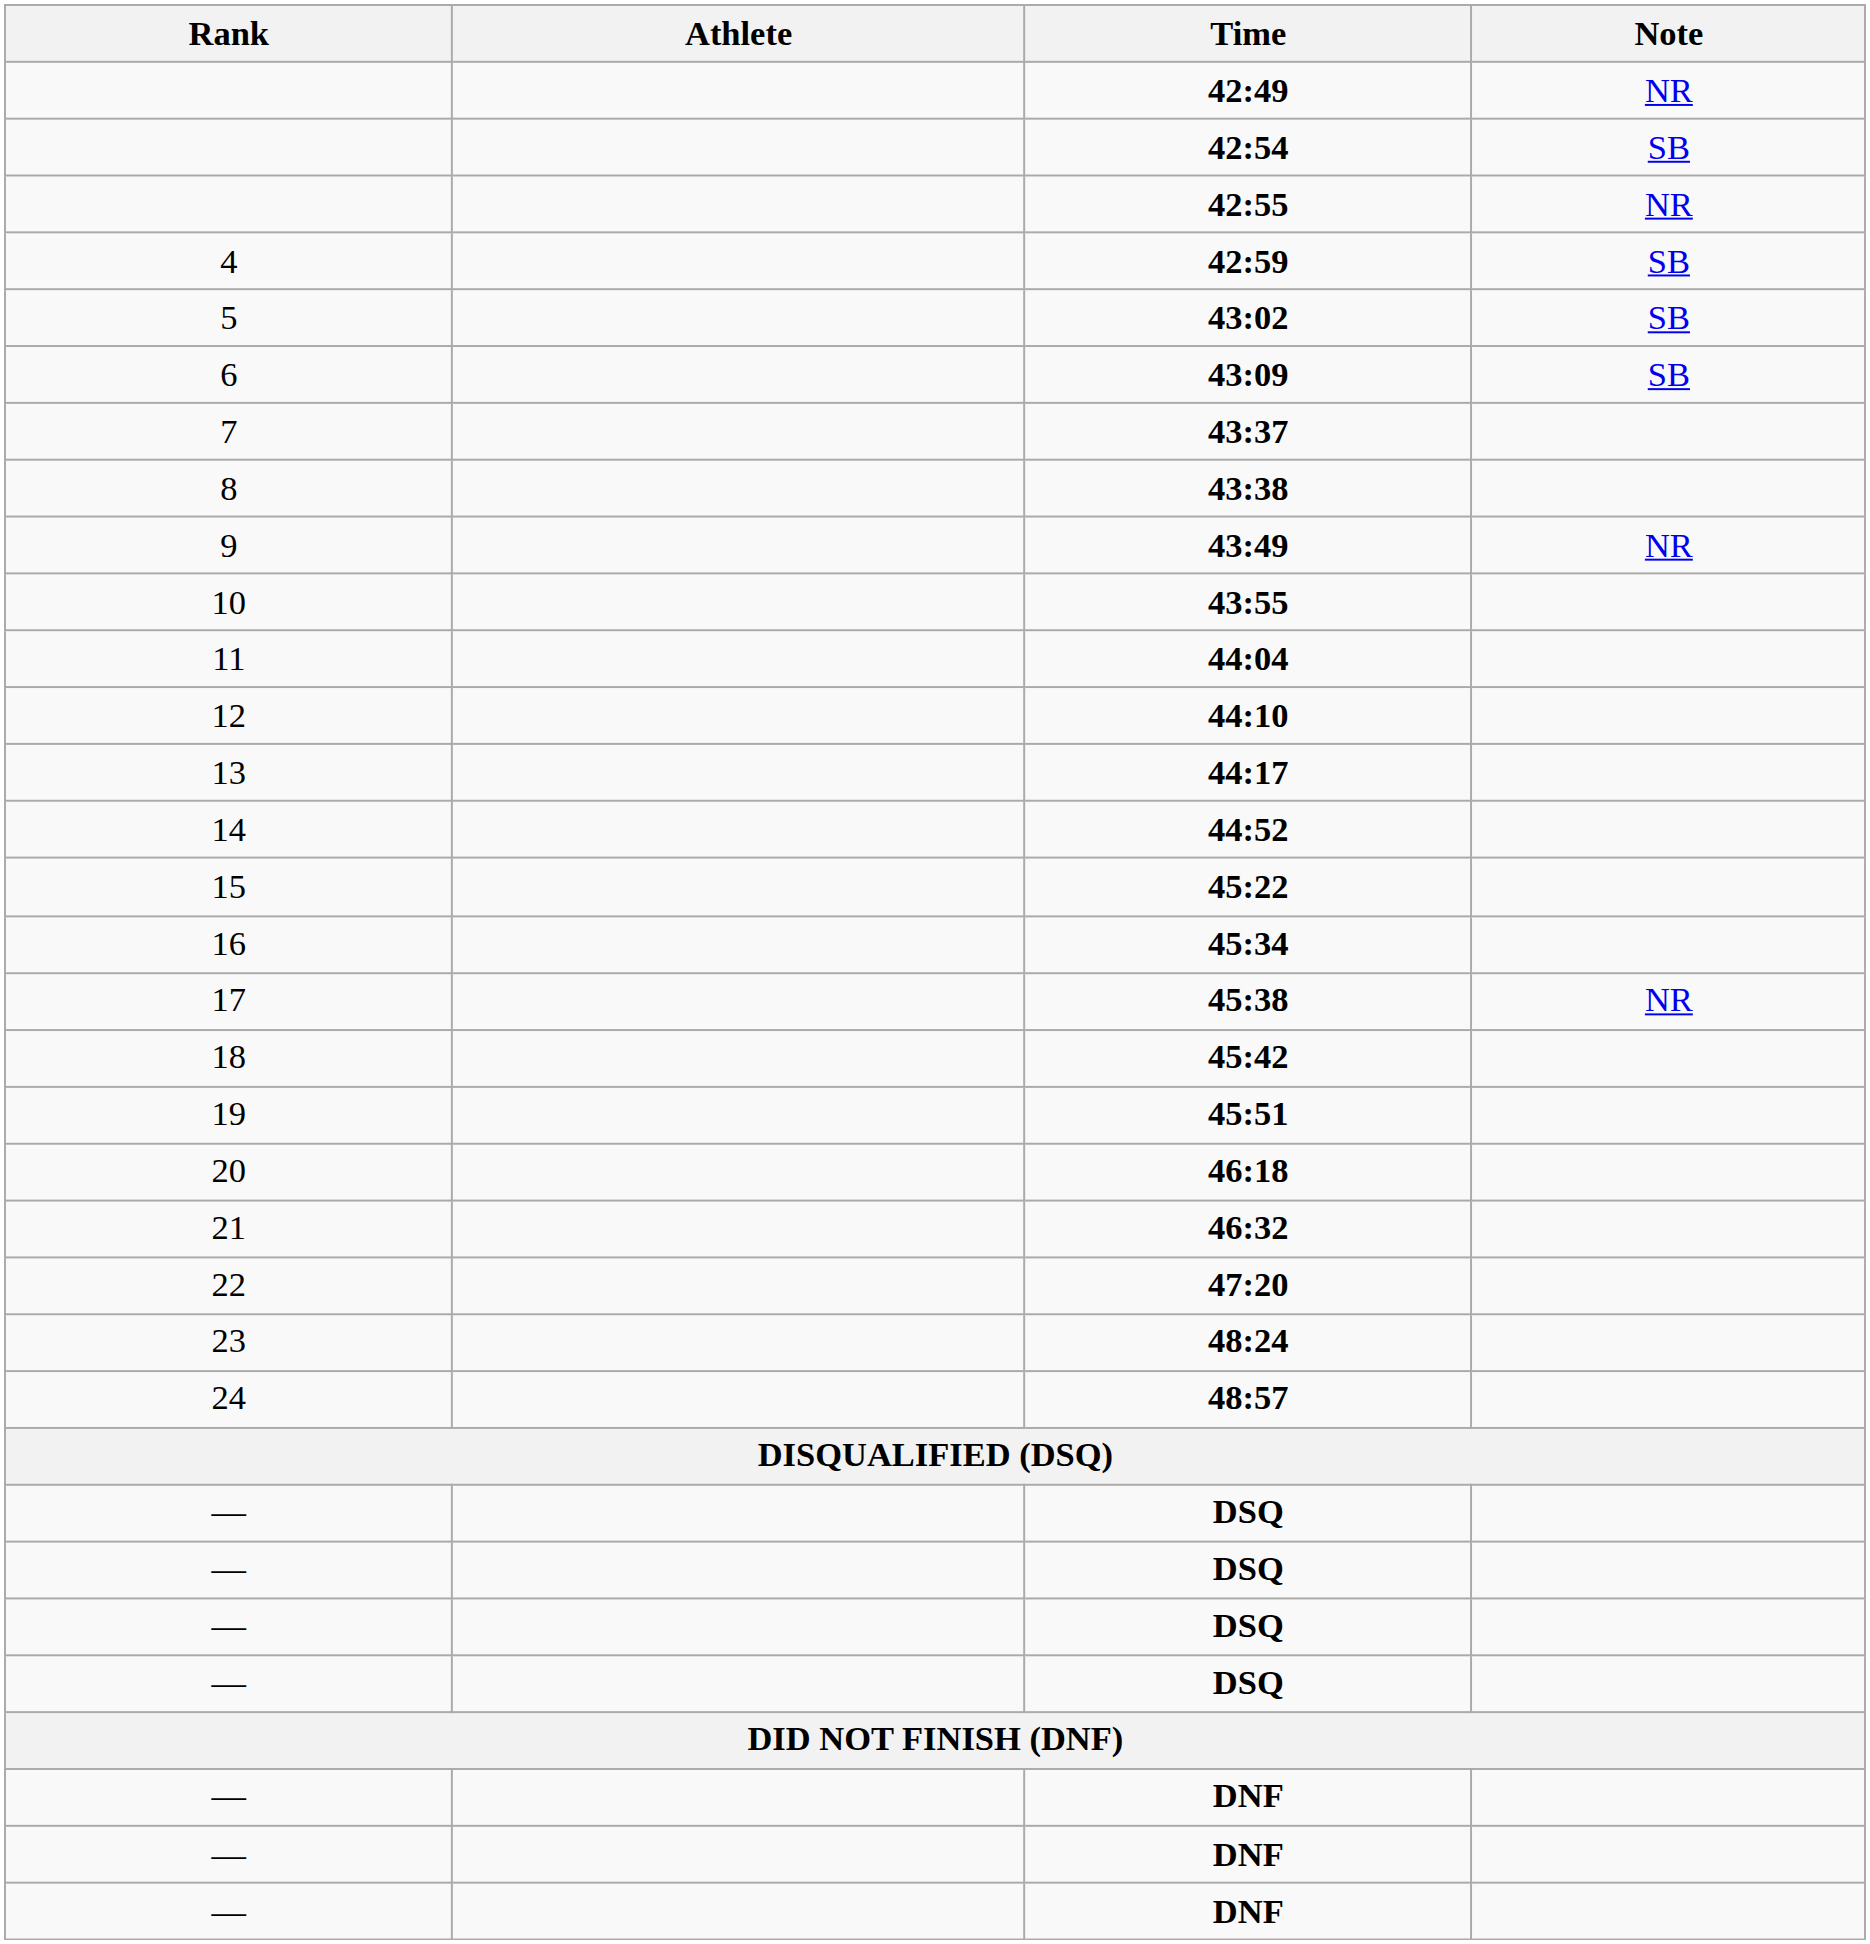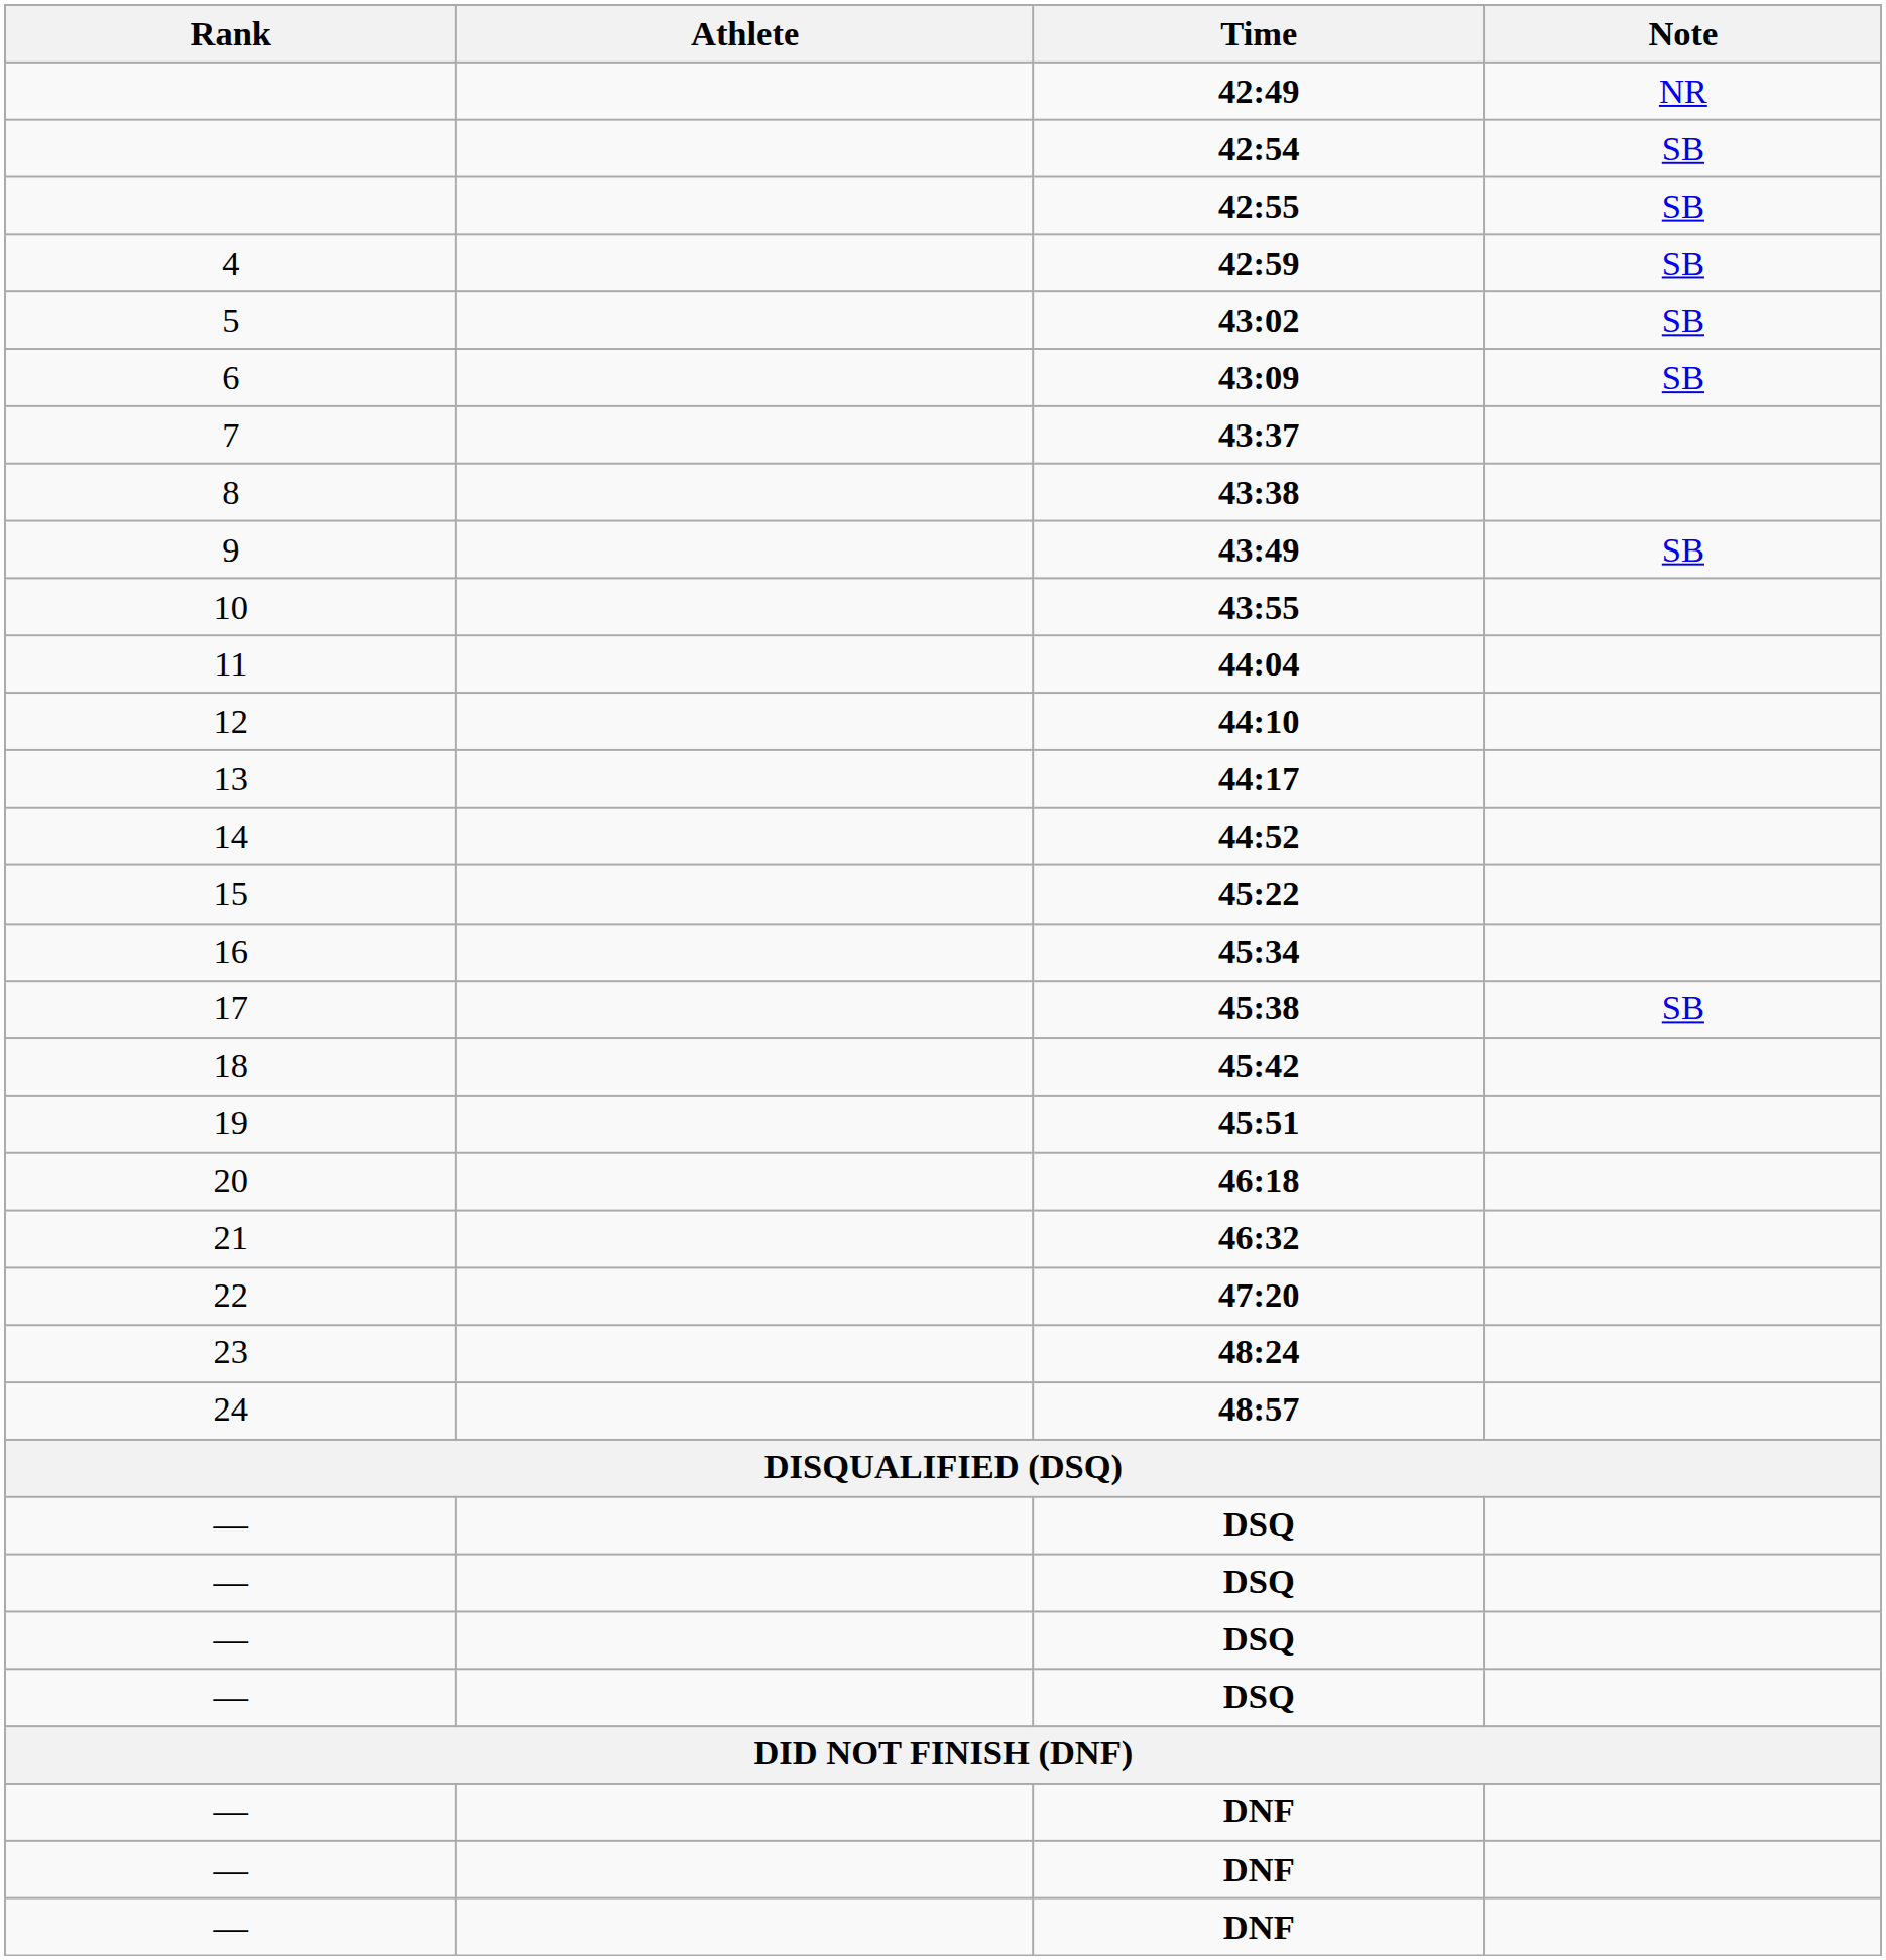 <table class="wikitable" style=" text-align:center; font-size:110%;" width="60%">
 <tr>
 <th>Rank</th>
 <th>Athlete</th>
 <th>Time</th>
 <th>Note</th>
 </tr>
 <tr>
 <td></td>
 <td align=left></td>
 <td><strong>42:49</strong></td>
 <td><a href='#'>NR</a></td>
 </tr>
 <tr>
 <td></td>
 <td align=left></td>
 <td><strong>42:54</strong></td>
 <td><a href='#'>SB</a></td>
 </tr>
 <tr>
 <td></td>
 <td align=left></td>
 <td><strong>42:55</strong></td>
-<td><a href='#'>NR</a></td>
+<td><a href='#'>SB</a></td>
 </tr>
 <tr>
 <td>4</td>
 <td align=left></td>
 <td><strong>42:59</strong></td>
 <td><a href='#'>SB</a></td>
 </tr>
 <tr>
 <td>5</td>
 <td align=left></td>
 <td><strong>43:02</strong></td>
 <td><a href='#'>SB</a></td>
 </tr>
 <tr>
 <td>6</td>
 <td align=left></td>
 <td><strong>43:09</strong></td>
 <td><a href='#'>SB</a></td>
 </tr>
 <tr>
 <td>7</td>
 <td align=left></td>
 <td><strong>43:37</strong></td>
 <td></td>
 </tr>
 <tr>
 <td>8</td>
 <td align=left></td>
 <td><strong>43:38</strong></td>
 <td></td>
 </tr>
 <tr>
 <td>9</td>
 <td align=left></td>
 <td><strong>43:49</strong></td>
-<td><a href='#'>NR</a></td>
+<td><a href='#'>SB</a></td>
 </tr>
 <tr>
 <td>10</td>
 <td align=left></td>
 <td><strong>43:55</strong></td>
 <td></td>
 </tr>
 <tr>
 <td>11</td>
 <td align=left></td>
 <td><strong>44:04</strong></td>
 <td></td>
 </tr>
 <tr>
 <td>12</td>
 <td align=left></td>
 <td><strong>44:10</strong></td>
 <td></td>
 </tr>
 <tr>
 <td>13</td>
 <td align=left></td>
 <td><strong>44:17</strong></td>
 <td></td>
 </tr>
 <tr>
 <td>14</td>
 <td align=left></td>
 <td><strong>44:52</strong></td>
 <td></td>
 </tr>
 <tr>
 <td>15</td>
 <td align=left></td>
 <td><strong>45:22</strong></td>
 <td></td>
 </tr>
 <tr>
 <td>16</td>
 <td align=left></td>
 <td><strong>45:34</strong></td>
 <td></td>
 </tr>
 <tr>
 <td>17</td>
 <td align=left></td>
 <td><strong>45:38</strong></td>
-<td><a href='#'>NR</a></td>
+<td><a href='#'>SB</a></td>
 </tr>
 <tr>
 <td>18</td>
 <td align=left></td>
 <td><strong>45:42</strong></td>
 <td></td>
 </tr>
 <tr>
 <td>19</td>
 <td align=left></td>
 <td><strong>45:51</strong></td>
 <td></td>
 </tr>
 <tr>
 <td>20</td>
 <td align=left></td>
 <td><strong>46:18</strong></td>
 <td></td>
 </tr>
 <tr>
 <td>21</td>
 <td align=left></td>
 <td><strong>46:32</strong></td>
 <td></td>
 </tr>
 <tr>
 <td>22</td>
 <td align=left></td>
 <td><strong>47:20</strong></td>
 <td></td>
 </tr>
 <tr>
 <td>23</td>
 <td align=left></td>
 <td><strong>48:24 </strong></td>
 </tr>
 <tr>
 <td>24</td>
 <td align=left></td>
 <td><strong>48:57</strong></td>
 <td></td>
 </tr>
 <tr>
 <th colspan="4">DISQUALIFIED (DSQ)</th>
 </tr>
 <tr>
 <td>—</td>
 <td align=left></td>
 <td><strong>DSQ </strong></td>
 <td></td>
 </tr>
 <tr>
 <td>—</td>
 <td align=left></td>
 <td><strong>DSQ </strong></td>
 <td></td>
 </tr>
 <tr>
 <td>—</td>
 <td align=left></td>
 <td><strong>DSQ </strong></td>
 <td></td>
 </tr>
 <tr>
 <td>—</td>
 <td align=left></td>
 <td><strong>DSQ </strong></td>
 </tr>
 <tr>
 <th colspan="4">DID NOT FINISH (DNF)</th>
 </tr>
 <tr>
 <td>—</td>
 <td align=left></td>
 <td><strong>DNF </strong></td>
 <td></td>
 </tr>
 <tr>
 <td>—</td>
 <td align=left></td>
 <td><strong>DNF </strong></td>
 <td></td>
 </tr>
 <tr>
 <td>—</td>
 <td align=left></td>
 <td><strong>DNF </strong></td>
 <td></td>
 </tr>
 </table>
